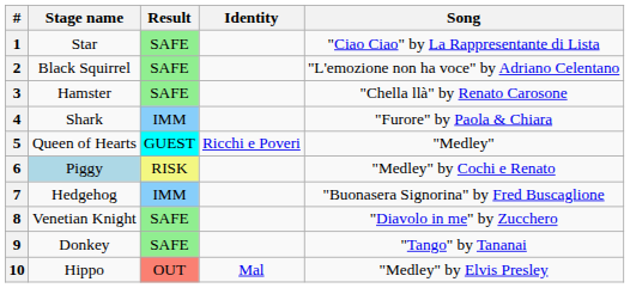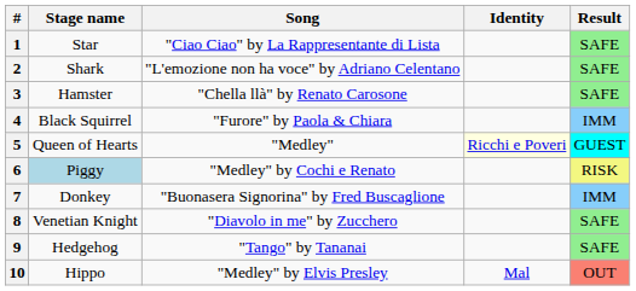 <table class="wikitable plainrowheaders" style="text-align: center;">
 <tr>
 <th>#</th>
 <th>Stage name</th>
+<th>Song</th>
+<th>Identity</th>
 <th>Result</th>
-<th>Identity</th>
-<th>Song</th>
 </tr>
 <tr>
 <th>1</th>
 <td>Star</td>
+<td>"<a href='#'>Ciao Ciao</a>" by <a href='#'>La Rappresentante di Lista</a></td>
+<td></td>
 <td bgcolor=lightgreen>SAFE</td>
-<td></td>
-<td>"<a href='#'>Ciao Ciao</a>" by <a href='#'>La Rappresentante di Lista</a></td>
 </tr>
 <tr>
 <th>2</th>
-<td>Black Squirrel</td>
+<td>Shark</td>
+<td>"L'emozione non ha voce" by <a href='#'>Adriano Celentano</a></td>
+<td></td>
 <td bgcolor=lightgreen>SAFE</td>
-<td></td>
-<td>"L'emozione non ha voce" by <a href='#'>Adriano Celentano</a></td>
 </tr>
 <tr>
 <th>3</th>
 <td>Hamster</td>
+<td>"Chella llà" by <a href='#'>Renato Carosone</a></td>
+<td></td>
 <td bgcolor=lightgreen>SAFE</td>
-<td></td>
-<td>"Chella llà" by <a href='#'>Renato Carosone</a></td>
 </tr>
 <tr>
 <th>4</th>
-<td>Shark</td>
+<td>Black Squirrel</td>
+<td>"Furore" by <a href='#'>Paola & Chiara</a></td>
+<td></td>
 <td bgcolor=lightskyblue>IMM</td>
-<td></td>
-<td>"Furore" by <a href='#'>Paola & Chiara</a></td>
 </tr>
 <tr>
 <th>5</th>
 <td>Queen of Hearts</td>
+<td>"Medley"</td>
+<td style="background: lightyellow;"><a href='#'>Ricchi e Poveri</a></td>
 <td bgcolor=#00ffff>GUEST</td>
-<td><a href='#'>Ricchi e Poveri</a></td>
-<td>"Medley"</td>
 </tr>
 <tr>
 <th>6</th>
 <td style="background: lightblue;">Piggy</td>
+<td>"Medley" by <a href='#'>Cochi e Renato</a></td>
+<td></td>
 <td bgcolor="#F3F781">RISK</td>
-<td></td>
-<td>"Medley" by <a href='#'>Cochi e Renato</a></td>
 </tr>
 <tr>
 <th>7</th>
-<td>Hedgehog</td>
+<td>Donkey</td>
+<td>"Buonasera Signorina" by <a href='#'>Fred Buscaglione</a></td>
+<td></td>
 <td bgcolor=lightskyblue>IMM</td>
-<td></td>
-<td>"Buonasera Signorina" by <a href='#'>Fred Buscaglione</a></td>
 </tr>
 <tr>
 <th>8</th>
 <td>Venetian Knight</td>
+<td>"<a href='#'>Diavolo in me</a>" by <a href='#'>Zucchero</a></td>
+<td></td>
 <td bgcolor=lightgreen>SAFE</td>
-<td></td>
-<td>"<a href='#'>Diavolo in me</a>" by <a href='#'>Zucchero</a></td>
 </tr>
 <tr>
 <th>9</th>
-<td>Donkey</td>
+<td>Hedgehog</td>
+<td>"<a href='#'>Tango</a>" by <a href='#'>Tananai</a></td>
+<td></td>
 <td bgcolor=lightgreen>SAFE</td>
-<td></td>
-<td>"<a href='#'>Tango</a>" by <a href='#'>Tananai</a></td>
 </tr>
 <tr>
 <th>10</th>
 <td>Hippo</td>
+<td>"Medley" by <a href='#'>Elvis Presley</a></td>
+<td><a href='#'>Mal</a></td>
 <td bgcolor=salmon>OUT</td>
-<td><a href='#'>Mal</a></td>
-<td>"Medley" by <a href='#'>Elvis Presley</a></td>
 </tr>
 </table>
